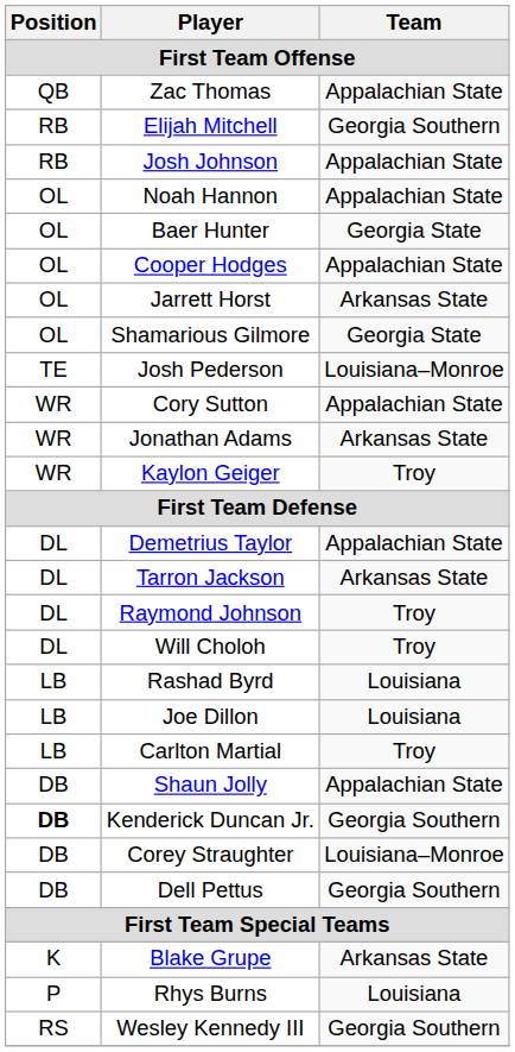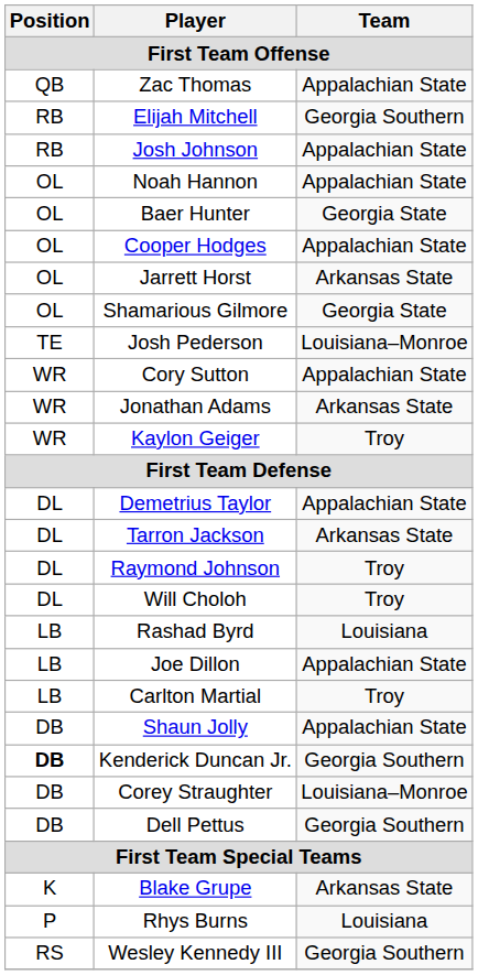 <table class="wikitable" border="0">
 <tr>
 <th>Position</th>
 <th>Player</th>
 <th>Team</th>
 </tr>
 <tr>
 <td colspan="3" style="text-align:center; background:#ddd;"><strong>First Team Offense </strong></td>
 </tr>
 <tr style="text-align:center;">
 <td style="background:white">QB</td>
 <td style="background:white">Zac Thomas</td>
 <td>Appalachian State</td>
 </tr>
 <tr style="text-align:center;">
 <td style="background:white">RB</td>
 <td style="background:white"><a href='#'>Elijah Mitchell</a></td>
 <td>Georgia Southern</td>
 </tr>
 <tr style="text-align:center;">
 <td style="background:white">RB</td>
 <td style="background:white"><a href='#'>Josh Johnson</a></td>
 <td>Appalachian State</td>
 </tr>
 <tr style="text-align:center;">
 <td style="background:white">OL</td>
 <td style="background:white">Noah Hannon</td>
 <td>Appalachian State</td>
 </tr>
 <tr style="text-align:center;">
 <td style="background:white">OL</td>
 <td style="background:white">Baer Hunter</td>
 <td>Georgia State</td>
 </tr>
 <tr style="text-align:center;">
 <td style="background:white">OL</td>
 <td style="background:white"><a href='#'>Cooper Hodges</a></td>
 <td>Appalachian State</td>
 </tr>
 <tr style="text-align:center;">
 <td style="background:white">OL</td>
 <td style="background:white">Jarrett Horst</td>
 <td>Arkansas State</td>
 </tr>
 <tr style="text-align:center;">
 <td style="background:white">OL</td>
 <td style="background:white">Shamarious Gilmore</td>
 <td>Georgia State</td>
 </tr>
 <tr style="text-align:center;">
 <td style="background:white">TE</td>
 <td style="background:white">Josh Pederson</td>
 <td>Louisiana–Monroe</td>
 </tr>
 <tr style="text-align:center;">
 <td style="background:white">WR</td>
 <td style="background:white">Cory Sutton</td>
 <td>Appalachian State</td>
 </tr>
 <tr style="text-align:center;">
 <td style="background:white">WR</td>
 <td style="background:white">Jonathan Adams</td>
 <td>Arkansas State</td>
 </tr>
 <tr style="text-align:center;">
 <td style="background:white">WR</td>
 <td style="background:white"><a href='#'>Kaylon Geiger</a></td>
 <td>Troy</td>
 </tr>
 <tr>
 <td colspan="3" style="text-align:center; background:#ddd;"><strong>First Team Defense</strong></td>
 </tr>
 <tr style="text-align:center;">
 <td style="background:white">DL</td>
 <td style="background:white"><a href='#'>Demetrius Taylor</a></td>
 <td>Appalachian State</td>
 </tr>
 <tr style="text-align:center;">
 <td style="background:white">DL</td>
 <td style="background:white"><a href='#'>Tarron Jackson</a></td>
 <td>Arkansas State</td>
 </tr>
 <tr style="text-align:center;">
 <td style="background:white">DL</td>
 <td style="background:white"><a href='#'>Raymond Johnson</a></td>
 <td>Troy</td>
 </tr>
 <tr style="text-align:center;">
 <td style="background:white">DL</td>
 <td style="background:white">Will Choloh</td>
 <td>Troy</td>
 </tr>
 <tr style="text-align:center;">
 <td style="background:white">LB</td>
 <td style="background:white">Rashad Byrd</td>
 <td>Louisiana</td>
 </tr>
 <tr style="text-align:center;">
 <td style="background:white">LB</td>
 <td style="background:white">Joe Dillon</td>
-<td>Louisiana</td>
+<td>Appalachian State</td>
 </tr>
 <tr style="text-align:center;">
 <td style="background:white">LB</td>
 <td style="background:white">Carlton Martial</td>
 <td>Troy</td>
 </tr>
 <tr style="text-align:center;">
 <td style="background:white">DB</td>
 <td style="background:white"><a href='#'>Shaun Jolly</a></td>
 <td>Appalachian State</td>
 </tr>
 <tr style="text-align:center;">
 <td style="background:white"><strong>DB</strong></td>
 <td style="background:white">Kenderick Duncan Jr.</td>
 <td>Georgia Southern</td>
 </tr>
 <tr style="text-align:center;">
 <td style="background:white">DB</td>
 <td style="background:white">Corey Straughter</td>
 <td>Louisiana–Monroe</td>
 </tr>
 <tr style="text-align:center;">
 <td style="background:white">DB</td>
 <td style="background:white">Dell Pettus</td>
 <td>Georgia Southern</td>
 </tr>
 <tr>
 <td colspan="3" style="text-align:center; background:#ddd;"><strong>First Team Special Teams</strong></td>
 </tr>
 <tr style="text-align:center;">
 <td style="background:white">K</td>
 <td style="background:white"><a href='#'>Blake Grupe</a></td>
 <td>Arkansas State</td>
 </tr>
 <tr style="text-align:center;">
 <td style="background:white">P</td>
 <td style="background:white">Rhys Burns</td>
 <td>Louisiana</td>
 </tr>
 <tr style="text-align:center;">
 <td style="background:white">RS</td>
 <td style="background:white">Wesley Kennedy III</td>
 <td>Georgia Southern</td>
 </tr>
 <tr style="text-align:center;">
 </tr>
 </table>
